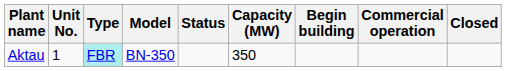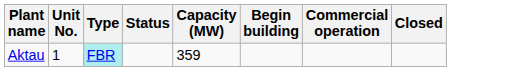 <table class="wikitable sortable mw-datatable">
 <tr>
 <th>Plant<br>name</th>
 <th>Unit<br>No.</th>
 <th>Type</th>
-<th>Model</th>
 <th>Status</th>
 <th>Capacity<br>(MW)</th>
 <th>Begin<br>building</th>
 <th>Commercial<br>operation</th>
 <th>Closed</th>
 </tr>
 <tr>
 <td><a href='#'>Aktau</a></td>
 <td>1</td>
 <td style="background: paleturquoise;"><a href='#'>FBR</a></td>
-<td><a href='#'>BN-350</a></td>
 <td></td>
-<td>350</td>
+<td>359</td>
 <td></td>
 <td></td>
 <td></td>
 </tr>
 </table>
